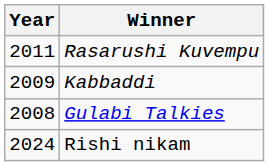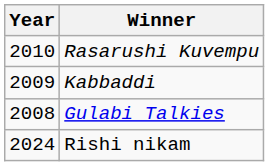 <table class="wikitable">
 <tr>
 <th>Year</th>
 <th>Winner</th>
 </tr>
 <tr>
-<td>2011</td>
+<td>2010</td>
 <td><em>Rasarushi Kuvempu</em> </td>
 </tr>
 <tr>
 <td>2009</td>
 <td><em>Kabbaddi</em> </td>
 </tr>
 <tr>
 <td>2008</td>
 <td><em><a href='#'>Gulabi Talkies</a></em> </td>
 </tr>
 <tr>
 <td>2024</td>
 <td>Rishi nikam</td>
 </tr>
 </table>
